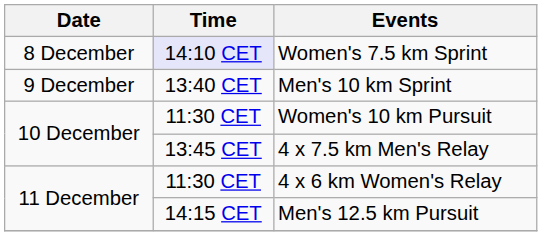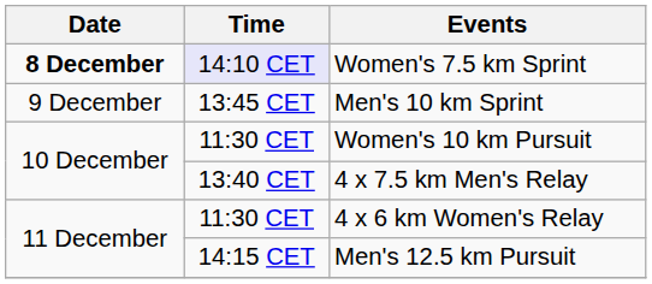 <table class="wikitable" style="text-align: center" width="420">
 <tr>
 <th>Date</th>
 <th>Time</th>
 <th>Events</th>
 </tr>
 <tr>
-<td>8 December</td>
+<td><strong>8 December</strong></td>
 <td style="background: lavender;">14:10 <a href='#'>CET</a></td>
 <td style="text-align: left">Women's 7.5 km Sprint</td>
 </tr>
 <tr>
 <td>9 December</td>
-<td>13:40 <a href='#'>CET</a></td>
+<td>13:45 <a href='#'>CET</a></td>
 <td style="text-align: left">Men's 10 km Sprint</td>
 </tr>
 <tr>
 <td rowspan=2>10 December</td>
 <td>11:30 <a href='#'>CET</a></td>
 <td style="text-align: left">Women's 10 km Pursuit</td>
 </tr>
 <tr>
-<td>13:45 <a href='#'>CET</a></td>
+<td>13:40 <a href='#'>CET</a></td>
 <td style="text-align: left">4 x 7.5 km Men's Relay</td>
 </tr>
 <tr>
 <td rowspan=2>11 December</td>
 <td>11:30 <a href='#'>CET</a></td>
 <td style="text-align: left">4 x 6 km Women's Relay</td>
 </tr>
 <tr>
 <td>14:15 <a href='#'>CET</a></td>
 <td style="text-align: left">Men's 12.5 km Pursuit</td>
 </tr>
 <tr>
 </tr>
 </table>
